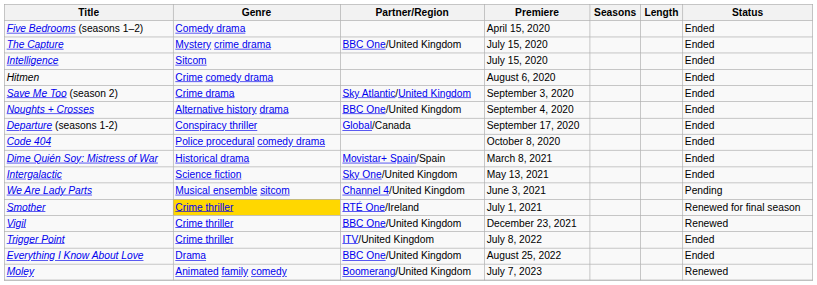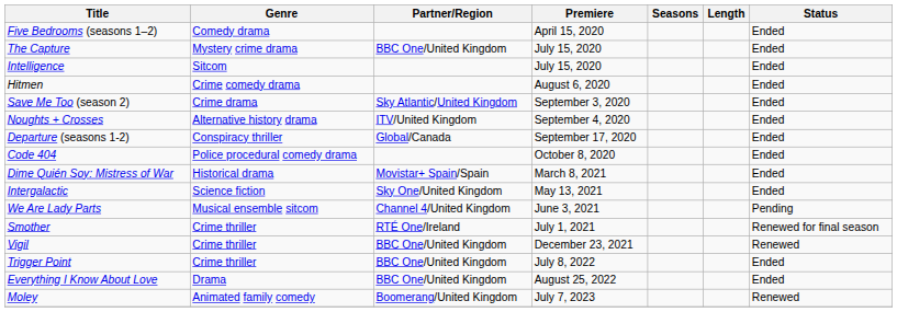 <table class="wikitable sortable" style="width:100%;">
 <tr>
 <th>Title</th>
 <th>Genre</th>
 <th>Partner/Region</th>
 <th>Premiere</th>
 <th>Seasons</th>
 <th>Length</th>
 <th>Status</th>
 </tr>
 <tr>
 <td><em><a href='#'>Five Bedrooms</a></em> (seasons 1–2)</td>
 <td><a href='#'>Comedy drama</a></td>
 <td></td>
 <td>April 15, 2020</td>
 <td></td>
 <td></td>
 <td>Ended</td>
 </tr>
 <tr>
 <td><em><a href='#'>The Capture</a></em></td>
 <td><a href='#'>Mystery</a> <a href='#'>crime drama</a></td>
 <td><a href='#'>BBC One</a>/United Kingdom</td>
 <td>July 15, 2020</td>
 <td></td>
 <td></td>
 <td>Ended</td>
 </tr>
 <tr>
 <td><em><a href='#'>Intelligence</a></em></td>
 <td><a href='#'>Sitcom</a></td>
 <td></td>
 <td>July 15, 2020</td>
 <td></td>
 <td></td>
 <td>Ended</td>
 </tr>
 <tr>
 <td><em>Hitmen</em></td>
 <td><a href='#'>Crime</a> <a href='#'>comedy drama</a></td>
 <td></td>
 <td>August 6, 2020</td>
 <td></td>
 <td></td>
 <td>Ended</td>
 </tr>
 <tr>
 <td><em><a href='#'>Save Me Too</a></em> (season 2)</td>
 <td><a href='#'>Crime drama</a></td>
 <td><a href='#'>Sky Atlantic</a>/<a href='#'>United Kingdom</a></td>
 <td>September 3, 2020</td>
 <td></td>
 <td></td>
 <td>Ended</td>
 </tr>
 <tr>
 <td><em><a href='#'>Noughts + Crosses</a></em></td>
 <td><a href='#'>Alternative history</a> <a href='#'>drama</a></td>
-<td><a href='#'>BBC One</a>/United Kingdom</td>
+<td><a href='#'>ITV</a>/United Kingdom</td>
 <td>September 4, 2020</td>
 <td></td>
 <td></td>
 <td>Ended</td>
 </tr>
 <tr>
 <td><em><a href='#'>Departure</a></em> (seasons 1-2)</td>
 <td><a href='#'>Conspiracy thriller</a></td>
 <td><a href='#'>Global</a>/Canada</td>
 <td>September 17, 2020</td>
 <td></td>
 <td></td>
 <td>Ended</td>
 </tr>
 <tr>
 <td><em><a href='#'>Code 404</a></em></td>
 <td><a href='#'>Police procedural</a> <a href='#'>comedy drama</a></td>
 <td></td>
 <td>October 8, 2020</td>
 <td></td>
 <td></td>
 <td>Ended</td>
 </tr>
 <tr>
 <td><em><a href='#'>Dime Quién Soy: Mistress of War</a></em></td>
 <td><a href='#'>Historical drama</a></td>
 <td><a href='#'>Movistar+ Spain</a>/Spain</td>
 <td>March 8, 2021</td>
 <td></td>
 <td></td>
 <td>Ended</td>
 </tr>
 <tr>
 <td><em><a href='#'>Intergalactic</a></em></td>
 <td><a href='#'>Science fiction</a></td>
 <td><a href='#'>Sky One</a>/United Kingdom</td>
 <td>May 13, 2021</td>
 <td></td>
 <td></td>
 <td>Ended</td>
 </tr>
 <tr>
 <td><em><a href='#'>We Are Lady Parts</a></em></td>
 <td><a href='#'>Musical ensemble</a> <a href='#'>sitcom</a></td>
 <td><a href='#'>Channel 4</a>/United Kingdom</td>
 <td>June 3, 2021</td>
 <td></td>
 <td></td>
 <td>Pending</td>
 </tr>
 <tr>
 <td><em><a href='#'>Smother</a></em></td>
-<td style="background: gold;"><a href='#'>Crime thriller</a></td>
+<td><a href='#'>Crime thriller</a></td>
 <td><a href='#'>RTÉ One</a>/Ireland</td>
 <td>July 1, 2021</td>
 <td></td>
 <td></td>
 <td>Renewed for final season</td>
 </tr>
 <tr>
 <td><em><a href='#'>Vigil</a></em></td>
 <td><a href='#'>Crime thriller</a></td>
 <td><a href='#'>BBC One</a>/United Kingdom</td>
 <td>December 23, 2021</td>
 <td></td>
 <td></td>
 <td>Renewed</td>
 </tr>
 <tr>
 <td><em><a href='#'>Trigger Point</a></em></td>
 <td><a href='#'>Crime thriller</a></td>
-<td><a href='#'>ITV</a>/United Kingdom</td>
+<td><a href='#'>BBC One</a>/United Kingdom</td>
 <td>July 8, 2022</td>
 <td></td>
 <td></td>
 <td>Ended</td>
 </tr>
 <tr>
 <td><em><a href='#'>Everything I Know About Love</a></em></td>
 <td><a href='#'>Drama</a></td>
 <td><a href='#'>BBC One</a>/United Kingdom</td>
 <td>August 25, 2022</td>
 <td></td>
 <td></td>
 <td>Ended</td>
 </tr>
 <tr>
 <td><em><a href='#'>Moley</a></em></td>
 <td><a href='#'>Animated</a> <a href='#'>family</a> <a href='#'>comedy</a></td>
 <td><a href='#'>Boomerang</a>/United Kingdom</td>
 <td>July 7, 2023</td>
 <td></td>
 <td></td>
 <td>Renewed</td>
 </tr>
 <tr>
 </tr>
 </table>
